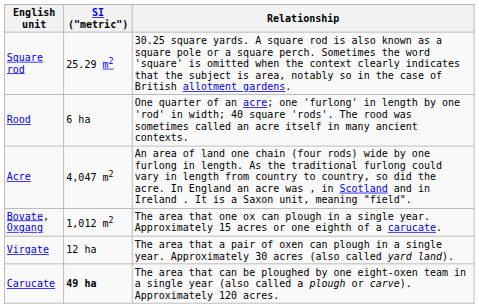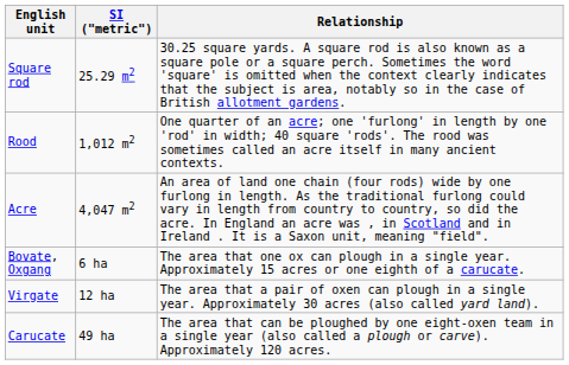 <table class="wikitable sortable mw-datatable static-row-numbers" style="text-left;">
 <tr>
 <th>English unit</th>
 <th><a href='#'>SI</a> ("metric")</th>
 <th>Relationship</th>
 </tr>
 <tr>
 <td><a href='#'>Square rod</a></td>
 <td>25.29 <a href='#'>m<sup>2</sup></a></td>
 <td>30.25 square yards. A square rod is also known as a square pole or a square perch. Sometimes the word 'square' is omitted when the context clearly indicates that the subject is area, notably so in the case of British <a href='#'>allotment gardens</a>.</td>
 </tr>
 <tr>
 <td><a href='#'>Rood</a></td>
-<td>6 ha</td>
+<td>1,012 m<sup>2</sup></td>
 <td>One quarter of an <a href='#'>acre</a>; one 'furlong' in length by one 'rod' in width;  40 square 'rods'. The rood was sometimes called an acre itself in many ancient contexts.</td>
 </tr>
 <tr>
 <td><a href='#'>Acre</a></td>
 <td>4,047 m<sup>2</sup></td>
 <td>An area of land one chain (four rods) wide by one furlong in length. As the traditional furlong could vary in length from country to country, so did the acre. In England an acre was , in <a href='#'>Scotland</a>  and in Ireland . It is a Saxon unit, meaning "field".</td>
 </tr>
 <tr>
 <td><a href='#'>Bovate</a>, <a href='#'>Oxgang</a></td>
-<td>1,012 m<sup>2</sup></td>
+<td>6 ha</td>
 <td>The area that one ox can plough in a single year. Approximately 15 acres or one eighth of a <a href='#'>carucate</a>.</td>
 </tr>
 <tr>
 <td><a href='#'>Virgate</a></td>
 <td>12 ha</td>
 <td>The area that a pair of oxen can plough in a single year. Approximately 30 acres (also called <em>yard land</em>).</td>
 </tr>
 <tr>
 <td><a href='#'>Carucate</a></td>
-<td><strong>49 ha</strong></td>
+<td>49 ha</td>
 <td>The area that can be ploughed by one eight-oxen team in a single year (also called a <em>plough</em> or <em>carve</em>). Approximately 120 acres.</td>
 </tr>
 </table>
